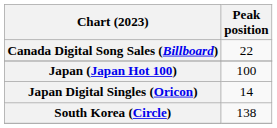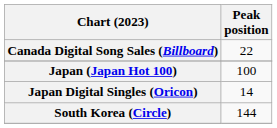 <table class="wikitable sortable plainrowheaders" style="text-align:center">
 <tr>
 <th scope="col">Chart (2023)</th>
 <th scope="col">Peak<br>position</th>
 </tr>
 <tr>
 <th scope="row">Canada Digital Song Sales (<em><a href='#'>Billboard</a></em>)</th>
 <td>22</td>
 </tr>
 <tr>
 </tr>
 <tr>
 <th scope="row">Japan (<a href='#'>Japan Hot 100</a>)</th>
 <td>100</td>
 </tr>
 <tr>
 <th scope="row">Japan Digital Singles (<a href='#'>Oricon</a>)</th>
 <td>14</td>
 </tr>
 <tr>
 <th scope="row">South Korea (<a href='#'>Circle</a>)</th>
-<td>138</td>
+<td>144</td>
 </tr>
 <tr>
 </tr>
 </table>
